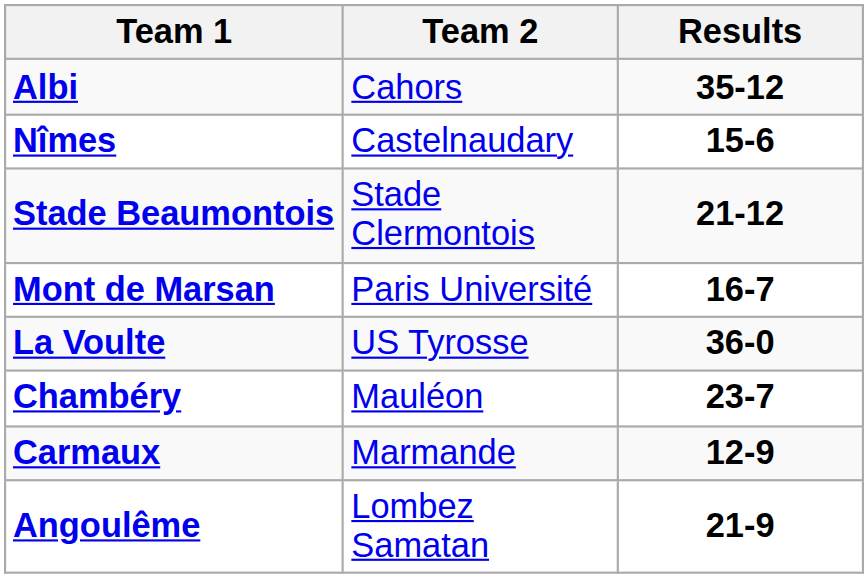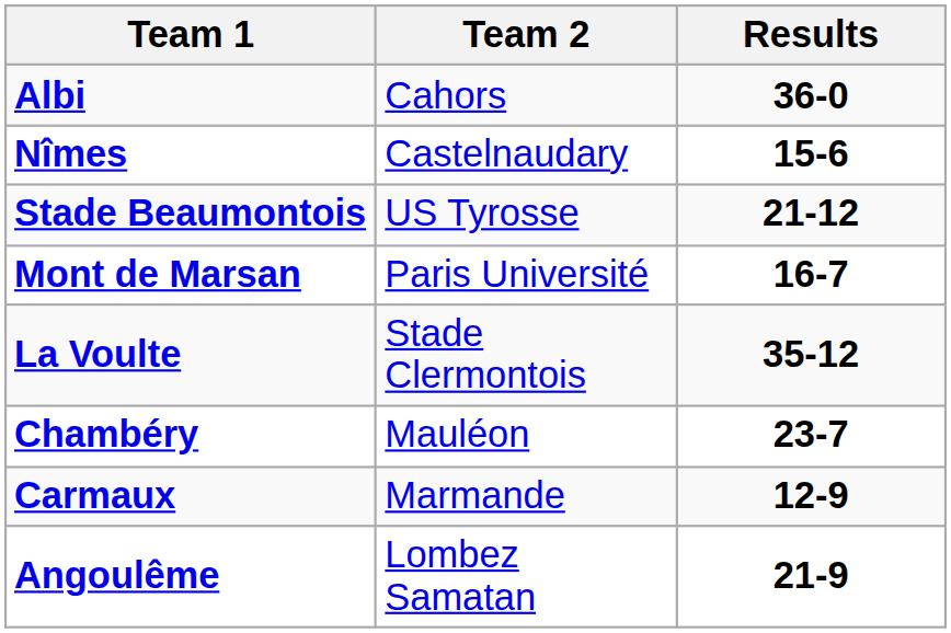 <table class="wikitable" width=400>
 <tr>
 <th>Team 1</th>
 <th>Team 2</th>
 <th>Results</th>
 </tr>
 <tr>
 <td width=150><strong><a href='#'>Albi</a></strong></td>
 <td width=120><a href='#'>Cahors</a></td>
-<td align="center"><strong>35-12</strong></td>
+<td align="center"><strong>36-0</strong></td>
 </tr>
 <tr bgcolor="white">
 <td><strong><a href='#'>Nîmes</a></strong></td>
 <td><a href='#'>Castelnaudary</a></td>
 <td align="center"><strong>15-6</strong></td>
 </tr>
 <tr>
 <td><strong><a href='#'>Stade Beaumontois</a></strong></td>
-<td><a href='#'>Stade Clermontois</a></td>
+<td><a href='#'>US Tyrosse</a></td>
 <td align="center"><strong>21-12</strong></td>
 </tr>
 <tr bgcolor="white">
 <td><strong><a href='#'>Mont de Marsan</a></strong></td>
 <td><a href='#'>Paris Université</a></td>
 <td align="center"><strong>16-7</strong></td>
 </tr>
 <tr>
 <td><strong><a href='#'>La Voulte</a></strong></td>
-<td><a href='#'>US Tyrosse</a></td>
-<td align="center"><strong>36-0</strong></td>
+<td><a href='#'>Stade Clermontois</a></td>
+<td align="center"><strong>35-12</strong></td>
 </tr>
 <tr bgcolor="white">
 <td><strong><a href='#'>Chambéry</a></strong></td>
 <td><a href='#'>Mauléon</a></td>
 <td align="center"><strong>23-7</strong></td>
 </tr>
 <tr>
 <td><strong><a href='#'>Carmaux</a></strong></td>
 <td><a href='#'>Marmande</a></td>
 <td align="center"><strong>12-9</strong></td>
 </tr>
 <tr bgcolor="white">
 <td><strong><a href='#'>Angoulême</a> </strong></td>
 <td><a href='#'>Lombez Samatan</a></td>
 <td align="center"><strong>21-9</strong></td>
 </tr>
 </table>
